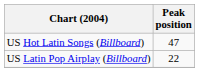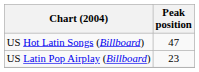 <table class="wikitable">
 <tr>
 <th align="left">Chart (2004)</th>
 <th align="left">Peak<br>position</th>
 </tr>
 <tr>
 <td align="left">US <a href='#'>Hot Latin Songs</a> (<em><a href='#'>Billboard</a></em>)</td>
 <td align="center">47</td>
 </tr>
 <tr>
 <td align="left">US <a href='#'>Latin Pop Airplay</a> (<em><a href='#'>Billboard</a></em>)</td>
-<td style="text-align:center;">22</td>
+<td style="text-align:center;">23</td>
 </tr>
 <tr>
 </tr>
 </table>
